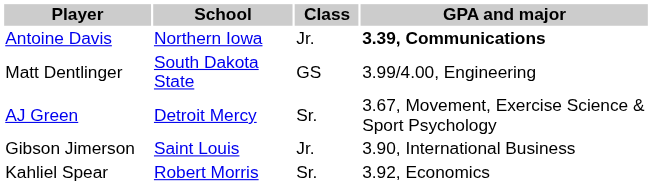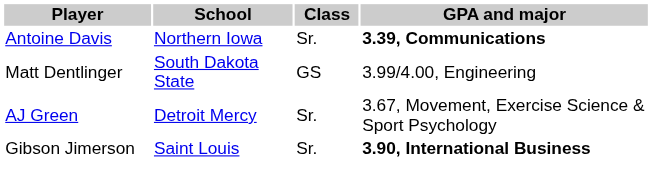 <table style="width:600px" "border:'1' 'solid' 'gray' ">
 <tr>
 <th style="background:#ccc; width:23%;">Player</th>
 <th style="background:#ccc; width:22%;">School</th>
 <th style="background:#ccc; width:10%;">Class</th>
 <th style="background:#ccc; width:45%;">GPA and major</th>
 </tr>
 <tr>
 <td><a href='#'>Antoine Davis</a></td>
 <td><a href='#'>Northern Iowa</a></td>
-<td>Jr.</td>
+<td>Sr.</td>
 <td><strong>3.39, Communications</strong></td>
 </tr>
 <tr>
 <td>Matt Dentlinger</td>
 <td><a href='#'>South Dakota State</a></td>
 <td>GS</td>
 <td>3.99/4.00, Engineering</td>
 </tr>
 <tr>
 <td><a href='#'>AJ Green</a></td>
 <td><a href='#'>Detroit Mercy</a></td>
 <td>Sr.</td>
 <td>3.67, Movement, Exercise Science & Sport Psychology</td>
 </tr>
 <tr>
 <td>Gibson Jimerson</td>
 <td><a href='#'>Saint Louis</a></td>
-<td>Jr.</td>
-<td>3.90, International Business</td>
-</tr>
-<tr>
-<td>Kahliel Spear</td>
-<td><a href='#'>Robert Morris</a></td>
 <td>Sr.</td>
-<td>3.92, Economics</td>
+<td><strong>3.90, International Business</strong></td>
 </tr>
 </table>
